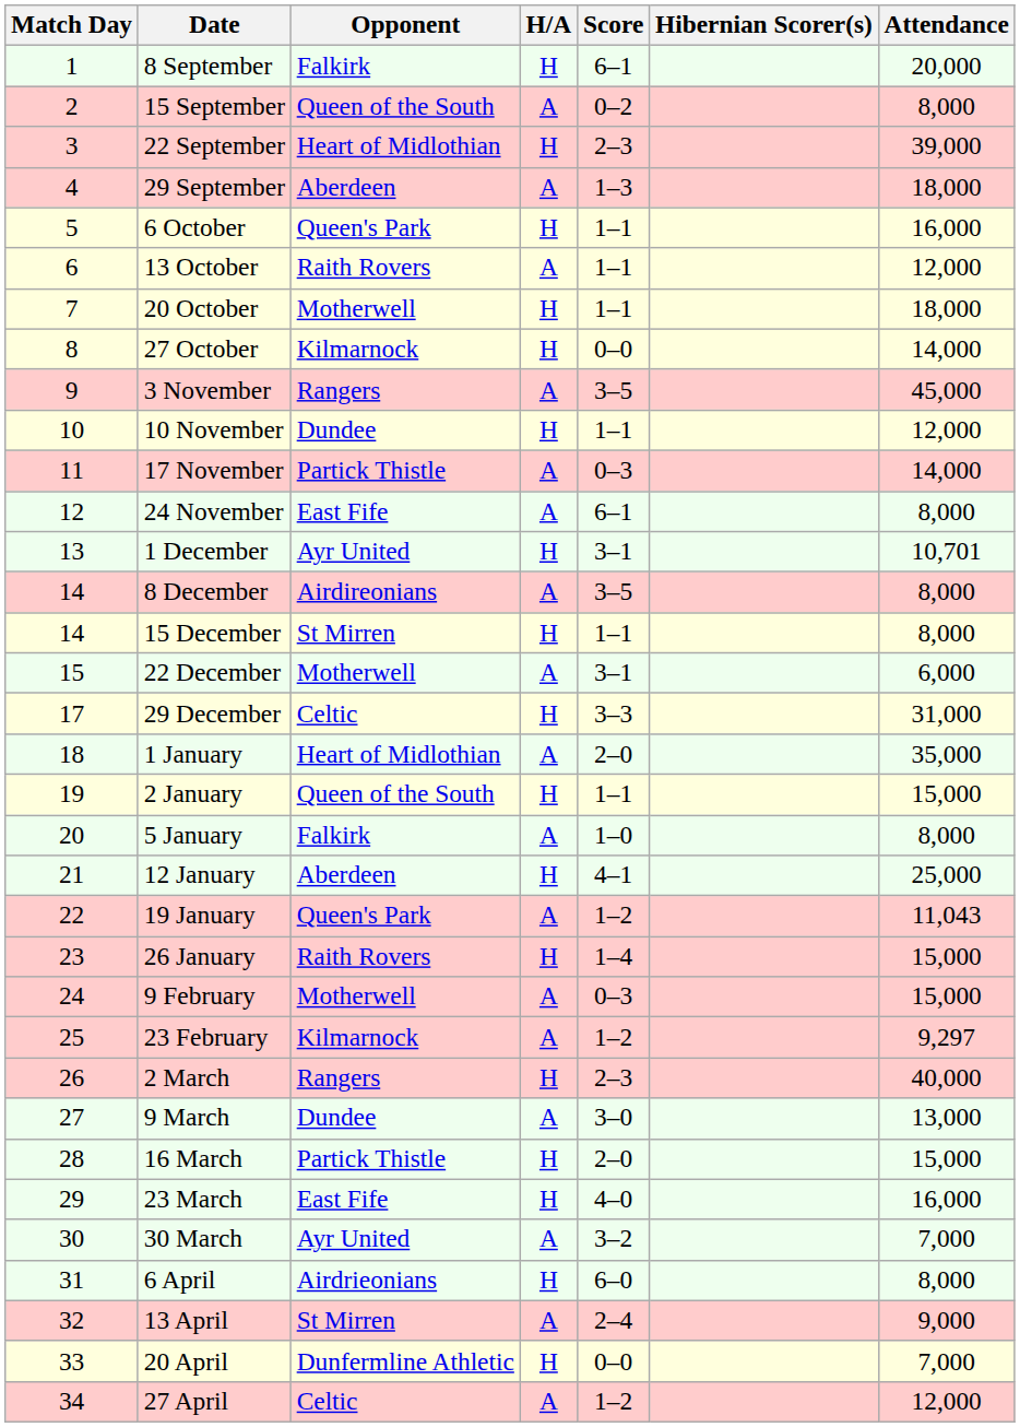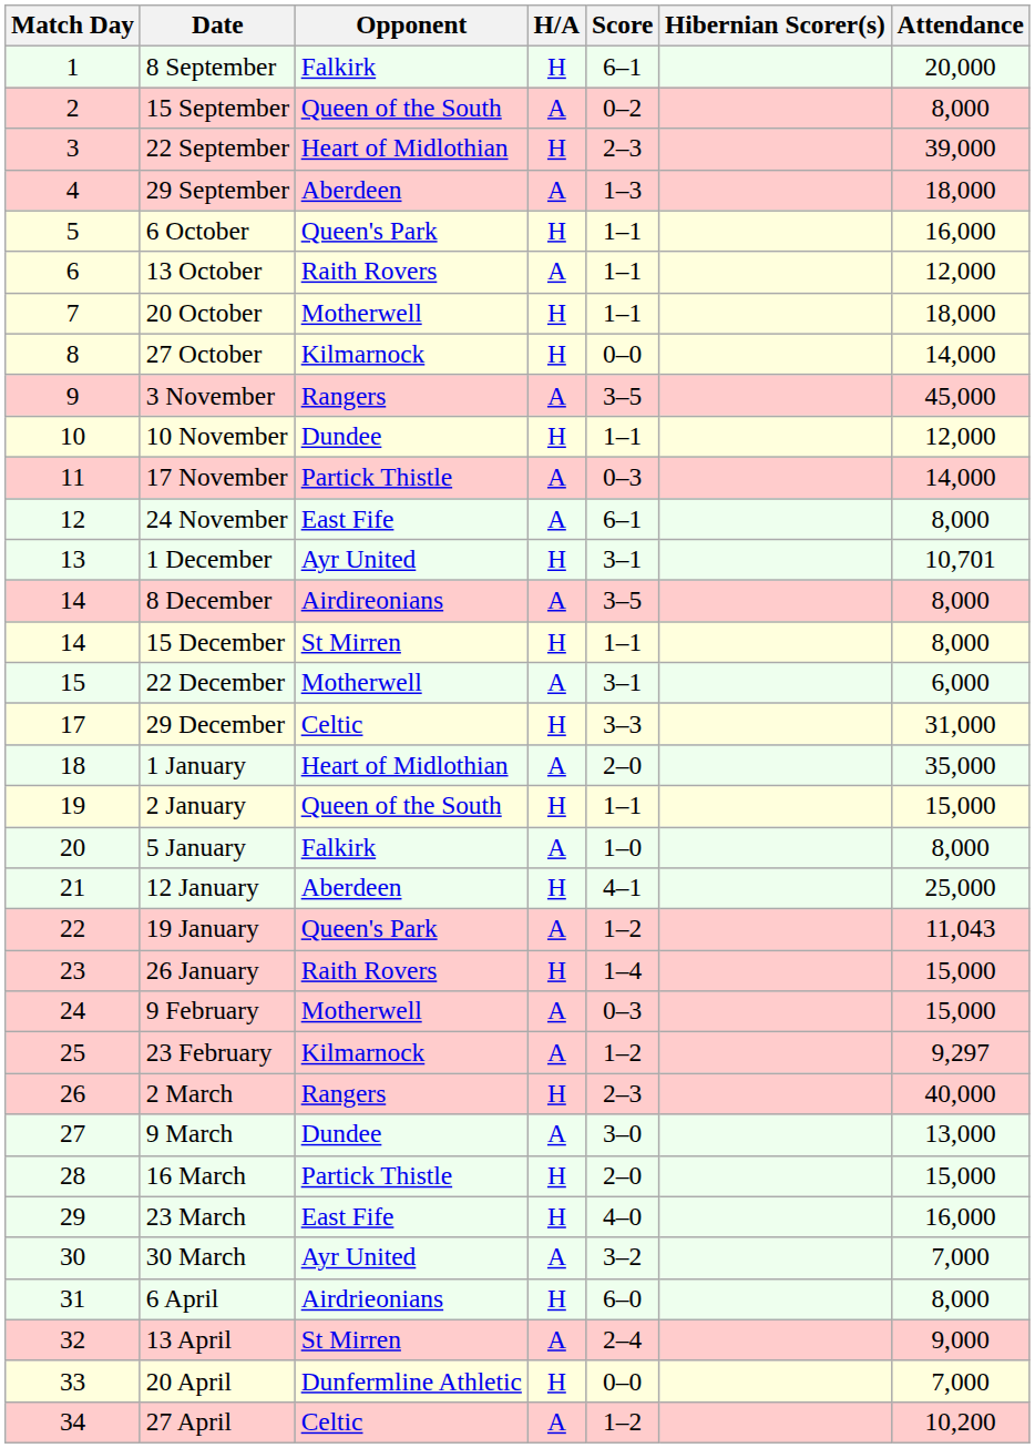 <table class="wikitable" style="text-align:center">
 <tr>
 <th>Match Day</th>
 <th>Date</th>
 <th>Opponent</th>
 <th>H/A</th>
 <th>Score</th>
 <th>Hibernian Scorer(s)</th>
 <th>Attendance</th>
 </tr>
 <tr bgcolor=#EEFFEE>
 <td>1</td>
 <td align=left>8 September</td>
 <td align=left><a href='#'>Falkirk</a></td>
 <td><a href='#'>H</a></td>
 <td>6–1</td>
 <td align=left></td>
 <td>20,000</td>
 </tr>
 <tr bgcolor=#FFCCCC>
 <td>2</td>
 <td align=left>15 September</td>
 <td align=left><a href='#'>Queen of the South</a></td>
 <td><a href='#'>A</a></td>
 <td>0–2</td>
 <td align=left></td>
 <td>8,000</td>
 </tr>
 <tr bgcolor=#FFCCCC>
 <td>3</td>
 <td align=left>22 September</td>
 <td align=left><a href='#'>Heart of Midlothian</a></td>
 <td><a href='#'>H</a></td>
 <td>2–3</td>
 <td align=left></td>
 <td>39,000</td>
 </tr>
 <tr bgcolor=#FFCCCC>
 <td>4</td>
 <td align=left>29 September</td>
 <td align=left><a href='#'>Aberdeen</a></td>
 <td><a href='#'>A</a></td>
 <td>1–3</td>
 <td align=left></td>
 <td>18,000</td>
 </tr>
 <tr bgcolor=#FFFFDD>
 <td>5</td>
 <td align=left>6 October</td>
 <td align=left><a href='#'>Queen's Park</a></td>
 <td><a href='#'>H</a></td>
 <td>1–1</td>
 <td align=left></td>
 <td>16,000</td>
 </tr>
 <tr bgcolor=#FFFFDD>
 <td>6</td>
 <td align=left>13 October</td>
 <td align=left><a href='#'>Raith Rovers</a></td>
 <td><a href='#'>A</a></td>
 <td>1–1</td>
 <td align=left></td>
 <td>12,000</td>
 </tr>
 <tr bgcolor=#FFFFDD>
 <td>7</td>
 <td align=left>20 October</td>
 <td align=left><a href='#'>Motherwell</a></td>
 <td><a href='#'>H</a></td>
 <td>1–1</td>
 <td align=left></td>
 <td>18,000</td>
 </tr>
 <tr bgcolor=#FFFFDD>
 <td>8</td>
 <td align=left>27 October</td>
 <td align=left><a href='#'>Kilmarnock</a></td>
 <td><a href='#'>H</a></td>
 <td>0–0</td>
 <td align=left></td>
 <td>14,000</td>
 </tr>
 <tr bgcolor=#FFCCCC>
 <td>9</td>
 <td align=left>3 November</td>
 <td align=left><a href='#'>Rangers</a></td>
 <td><a href='#'>A</a></td>
 <td>3–5</td>
 <td align=left></td>
 <td>45,000</td>
 </tr>
 <tr bgcolor=#FFFFDD>
 <td>10</td>
 <td align=left>10 November</td>
 <td align=left><a href='#'>Dundee</a></td>
 <td><a href='#'>H</a></td>
 <td>1–1</td>
 <td align=left></td>
 <td>12,000</td>
 </tr>
 <tr bgcolor=#FFCCCC>
 <td>11</td>
 <td align=left>17 November</td>
 <td align=left><a href='#'>Partick Thistle</a></td>
 <td><a href='#'>A</a></td>
 <td>0–3</td>
 <td align=left></td>
 <td>14,000</td>
 </tr>
 <tr bgcolor=#EEFFEE>
 <td>12</td>
 <td align=left>24 November</td>
 <td align=left><a href='#'>East Fife</a></td>
 <td><a href='#'>A</a></td>
 <td>6–1</td>
 <td align=left></td>
 <td>8,000</td>
 </tr>
 <tr bgcolor=#EEFFEE>
 <td>13</td>
 <td align=left>1 December</td>
 <td align=left><a href='#'>Ayr United</a></td>
 <td><a href='#'>H</a></td>
 <td>3–1</td>
 <td align=left></td>
 <td>10,701</td>
 </tr>
 <tr bgcolor=#FFCCCC>
 <td>14</td>
 <td align=left>8 December</td>
 <td align=left><a href='#'>Airdireonians</a></td>
 <td><a href='#'>A</a></td>
 <td>3–5</td>
 <td align=left></td>
 <td>8,000</td>
 </tr>
 <tr bgcolor=#FFFFDD>
 <td>14</td>
 <td align=left>15 December</td>
 <td align=left><a href='#'>St Mirren</a></td>
 <td><a href='#'>H</a></td>
 <td>1–1</td>
 <td align=left></td>
 <td>8,000</td>
 </tr>
 <tr bgcolor=#EEFFEE>
 <td>15</td>
 <td align=left>22 December</td>
 <td align=left><a href='#'>Motherwell</a></td>
 <td><a href='#'>A</a></td>
 <td>3–1</td>
 <td align=left></td>
 <td>6,000</td>
 </tr>
 <tr bgcolor=#FFFFDD>
 <td>17</td>
 <td align=left>29 December</td>
 <td align=left><a href='#'>Celtic</a></td>
 <td><a href='#'>H</a></td>
 <td>3–3</td>
 <td align=left></td>
 <td>31,000</td>
 </tr>
 <tr bgcolor=#EEFFEE>
 <td>18</td>
 <td align=left>1 January</td>
 <td align=left><a href='#'>Heart of Midlothian</a></td>
 <td><a href='#'>A</a></td>
 <td>2–0</td>
 <td align=left></td>
 <td>35,000</td>
 </tr>
 <tr bgcolor=#FFFFDD>
 <td>19</td>
 <td align=left>2 January</td>
 <td align=left><a href='#'>Queen of the South</a></td>
 <td><a href='#'>H</a></td>
 <td>1–1</td>
 <td align=left></td>
 <td>15,000</td>
 </tr>
 <tr bgcolor=#EEFFEE>
 <td>20</td>
 <td align=left>5 January</td>
 <td align=left><a href='#'>Falkirk</a></td>
 <td><a href='#'>A</a></td>
 <td>1–0</td>
 <td align=left></td>
 <td>8,000</td>
 </tr>
 <tr bgcolor=#EEFFEE>
 <td>21</td>
 <td align=left>12 January</td>
 <td align=left><a href='#'>Aberdeen</a></td>
 <td><a href='#'>H</a></td>
 <td>4–1</td>
 <td align=left></td>
 <td>25,000</td>
 </tr>
 <tr bgcolor=#FFCCCC>
 <td>22</td>
 <td align=left>19 January</td>
 <td align=left><a href='#'>Queen's Park</a></td>
 <td><a href='#'>A</a></td>
 <td>1–2</td>
 <td align=left></td>
 <td>11,043</td>
 </tr>
 <tr bgcolor=#FFCCCC>
 <td>23</td>
 <td align=left>26 January</td>
 <td align=left><a href='#'>Raith Rovers</a></td>
 <td><a href='#'>H</a></td>
 <td>1–4</td>
 <td align=left></td>
 <td>15,000</td>
 </tr>
 <tr bgcolor=#FFCCCC>
 <td>24</td>
 <td align=left>9 February</td>
 <td align=left><a href='#'>Motherwell</a></td>
 <td><a href='#'>A</a></td>
 <td>0–3</td>
 <td align=left></td>
 <td>15,000</td>
 </tr>
 <tr bgcolor=#FFCCCC>
 <td>25</td>
 <td align=left>23 February</td>
 <td align=left><a href='#'>Kilmarnock</a></td>
 <td><a href='#'>A</a></td>
 <td>1–2</td>
 <td align=left></td>
 <td>9,297</td>
 </tr>
 <tr bgcolor=#FFCCCC>
 <td>26</td>
 <td align=left>2 March</td>
 <td align=left><a href='#'>Rangers</a></td>
 <td><a href='#'>H</a></td>
 <td>2–3</td>
 <td align=left></td>
 <td>40,000</td>
 </tr>
 <tr bgcolor=#EEFFEE>
 <td>27</td>
 <td align=left>9 March</td>
 <td align=left><a href='#'>Dundee</a></td>
 <td><a href='#'>A</a></td>
 <td>3–0</td>
 <td align=left></td>
 <td>13,000</td>
 </tr>
 <tr bgcolor=#EEFFEE>
 <td>28</td>
 <td align=left>16 March</td>
 <td align=left><a href='#'>Partick Thistle</a></td>
 <td><a href='#'>H</a></td>
 <td>2–0</td>
 <td align=left></td>
 <td>15,000</td>
 </tr>
 <tr bgcolor=#EEFFEE>
 <td>29</td>
 <td align=left>23 March</td>
 <td align=left><a href='#'>East Fife</a></td>
 <td><a href='#'>H</a></td>
 <td>4–0</td>
 <td align=left></td>
 <td>16,000</td>
 </tr>
 <tr bgcolor=#EEFFEE>
 <td>30</td>
 <td align=left>30 March</td>
 <td align=left><a href='#'>Ayr United</a></td>
 <td><a href='#'>A</a></td>
 <td>3–2</td>
 <td align=left></td>
 <td>7,000</td>
 </tr>
 <tr bgcolor=#EEFFEE>
 <td>31</td>
 <td align=left>6 April</td>
 <td align=left><a href='#'>Airdrieonians</a></td>
 <td><a href='#'>H</a></td>
 <td>6–0</td>
 <td align=left></td>
 <td>8,000</td>
 </tr>
 <tr bgcolor=#FFCCCC>
 <td>32</td>
 <td align=left>13 April</td>
 <td align=left><a href='#'>St Mirren</a></td>
 <td><a href='#'>A</a></td>
 <td>2–4</td>
 <td align=left></td>
 <td>9,000</td>
 </tr>
 <tr bgcolor=#FFFFDD>
 <td>33</td>
 <td align=left>20 April</td>
 <td align=left><a href='#'>Dunfermline Athletic</a></td>
 <td><a href='#'>H</a></td>
 <td>0–0</td>
 <td align=left></td>
 <td>7,000</td>
 </tr>
 <tr bgcolor=#FFCCCC>
 <td>34</td>
 <td align=left>27 April</td>
 <td align=left><a href='#'>Celtic</a></td>
 <td><a href='#'>A</a></td>
 <td>1–2</td>
 <td align=left></td>
-<td>12,000</td>
+<td>10,200</td>
 </tr>
 </table>
